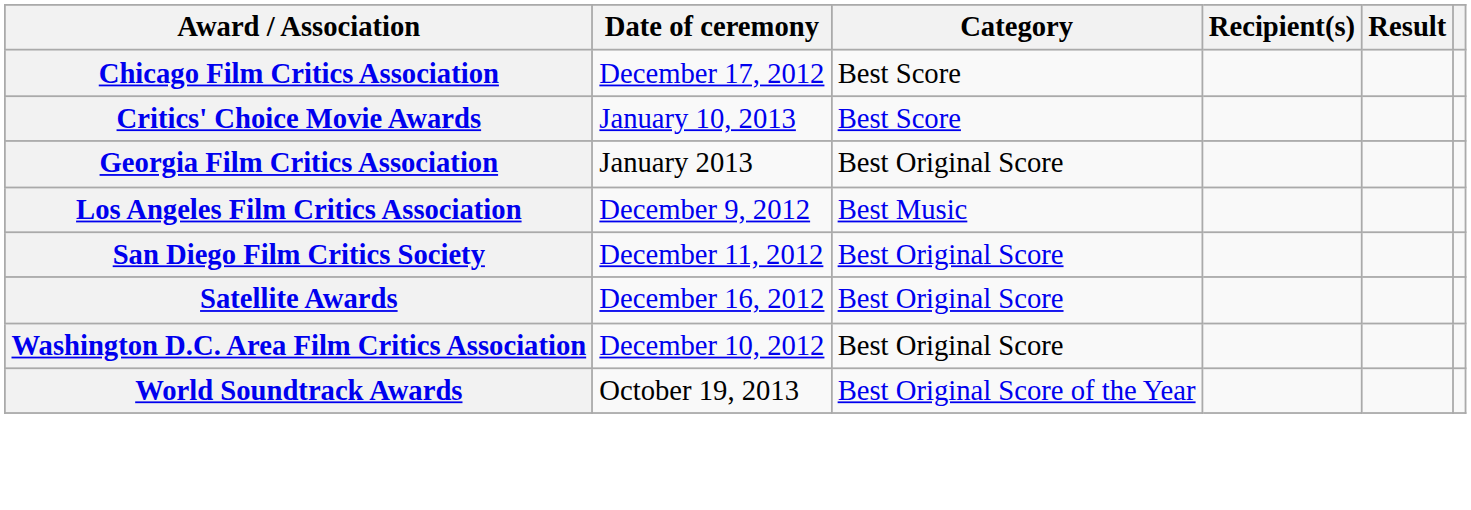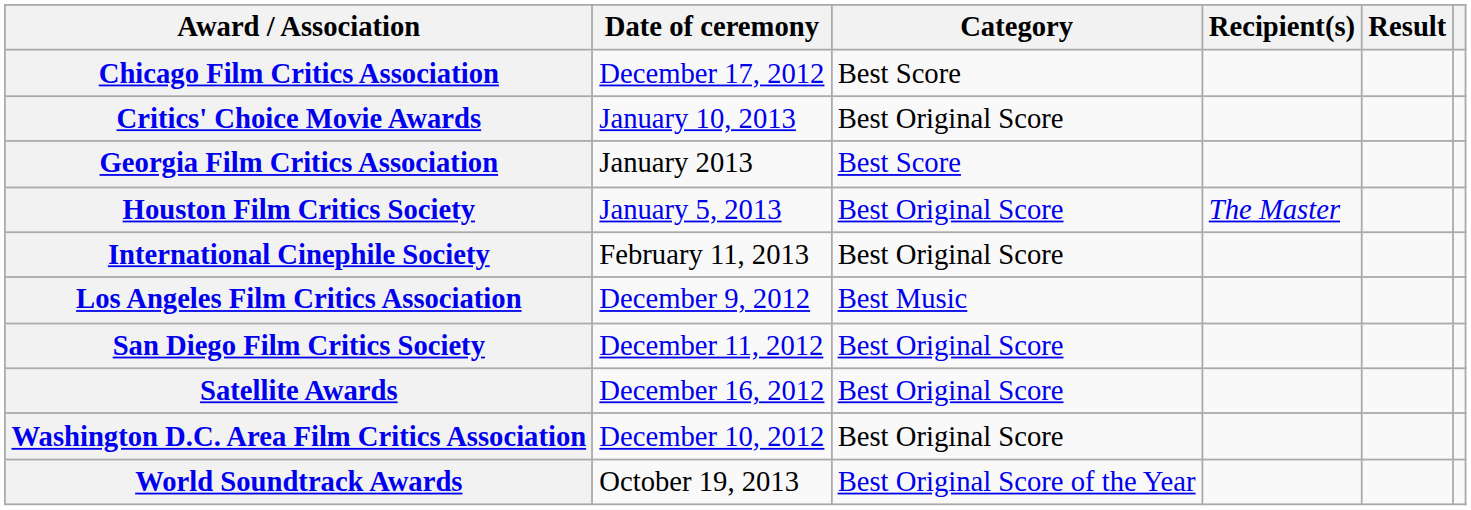 <table class="wikitable plainrowheaders sortable">
 <tr>
 <th scope="col">Award / Association</th>
 <th scope="col">Date of ceremony</th>
 <th scope="col">Category</th>
 <th scope="col">Recipient(s)</th>
 <th scope="col">Result</th>
 <th scope="col" class="unsortable"></th>
 </tr>
 <tr>
 <th scope="row"><a href='#'>Chicago Film Critics Association</a></th>
 <td><a href='#'>December 17, 2012</a></td>
 <td>Best Score</td>
 <td></td>
 <td></td>
 <td style="text-align:center;"></td>
 </tr>
 <tr>
 <th scope="row"><a href='#'>Critics' Choice Movie Awards</a></th>
 <td><a href='#'>January 10, 2013</a></td>
-<td><a href='#'>Best Score</a></td>
+<td>Best Original Score</td>
 <td></td>
 <td></td>
 <td style="text-align:center;"><br></td>
 </tr>
 <tr>
 <th scope="row"><a href='#'>Georgia Film Critics Association</a></th>
 <td>January 2013</td>
+<td><a href='#'>Best Score</a></td>
+<td></td>
+<td></td>
+<td style="text-align:center;"><br></td>
+</tr>
+<tr>
+<th scope="row"><a href='#'>Houston Film Critics Society</a></th>
+<td><a href='#'>January 5, 2013</a></td>
+<td><a href='#'>Best Original Score</a></td>
+<td><em><a href='#'>The Master</a></em></td>
+<td></td>
+<td style="text-align:center;"><br></td>
+</tr>
+<tr>
+<th scope="row"><a href='#'>International Cinephile Society</a></th>
+<td>February 11, 2013</td>
 <td>Best Original Score</td>
 <td></td>
 <td></td>
 <td style="text-align:center;"><br></td>
 </tr>
 <tr>
 <th scope="row"><a href='#'>Los Angeles Film Critics Association</a></th>
 <td><a href='#'>December 9, 2012</a></td>
 <td><a href='#'>Best Music</a></td>
 <td></td>
 <td></td>
 <td style="text-align:center;"></td>
 </tr>
 <tr>
 <th scope="row"><a href='#'>San Diego Film Critics Society</a></th>
 <td><a href='#'>December 11, 2012</a></td>
 <td><a href='#'>Best Original Score</a></td>
 <td></td>
 <td></td>
 <td style="text-align:center;"></td>
 </tr>
 <tr>
 <th scope="row"><a href='#'>Satellite Awards</a></th>
 <td><a href='#'>December 16, 2012</a></td>
 <td><a href='#'>Best Original Score</a></td>
 <td></td>
 <td></td>
 <td style="text-align:center;"></td>
 </tr>
 <tr>
 <th scope="row"><a href='#'>Washington D.C. Area Film Critics Association</a></th>
 <td><a href='#'>December 10, 2012</a></td>
 <td>Best Original Score</td>
 <td></td>
 <td></td>
 <td style="text-align:center;"><br></td>
 </tr>
 <tr>
 <th scope="row"><a href='#'>World Soundtrack Awards</a></th>
 <td>October 19, 2013</td>
 <td><a href='#'>Best Original Score of the Year</a></td>
 <td></td>
 <td></td>
 <td style="text-align:center;"></td>
 </tr>
 </table>
